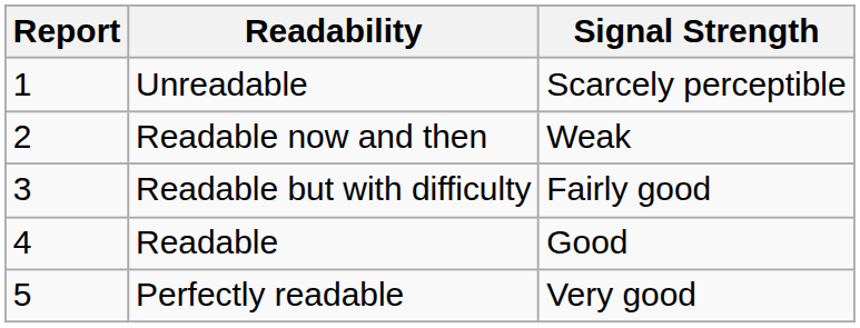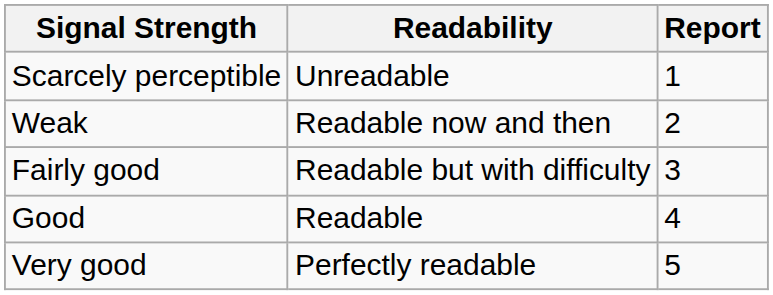 <table class="wikitable">
 <tr>
+<th>Signal Strength</th>
+<th>Readability</th>
 <th>Report</th>
-<th>Readability</th>
-<th>Signal Strength</th>
 </tr>
 <tr>
+<td>Scarcely perceptible</td>
+<td>Unreadable</td>
 <td>1</td>
-<td>Unreadable</td>
-<td>Scarcely perceptible</td>
 </tr>
 <tr>
+<td>Weak</td>
+<td>Readable now and then</td>
 <td>2</td>
-<td>Readable now and then</td>
-<td>Weak</td>
 </tr>
 <tr>
+<td>Fairly good</td>
+<td>Readable but with difficulty</td>
 <td>3</td>
-<td>Readable but with difficulty</td>
-<td>Fairly good</td>
 </tr>
 <tr>
+<td>Good</td>
+<td>Readable</td>
 <td>4</td>
-<td>Readable</td>
-<td>Good</td>
 </tr>
 <tr>
+<td>Very good</td>
+<td>Perfectly readable</td>
 <td>5</td>
-<td>Perfectly readable</td>
-<td>Very good</td>
 </tr>
 </table>
